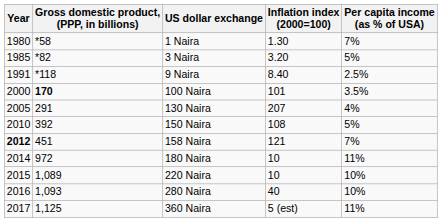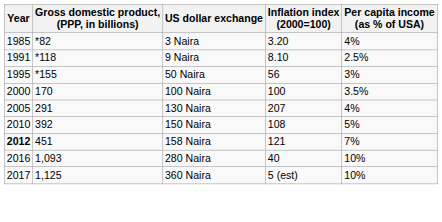 <table class="wikitable">
 <tr>
 <th>Year</th>
 <th>Gross domestic product,<br> (PPP, in billions)</th>
 <th>US dollar exchange</th>
 <th>Inflation index<br>(2000=100)</th>
 <th>Per capita income<br> (as % of USA)</th>
 </tr>
 <tr>
-<td>1980</td>
-<td>*58</td>
-<td>1 Naira</td>
-<td>1.30</td>
-<td>7%</td>
-</tr>
-<tr>
 <td>1985</td>
 <td>*82</td>
 <td>3 Naira</td>
 <td>3.20</td>
-<td>5%</td>
+<td>4%</td>
 </tr>
 <tr>
 <td>1991</td>
 <td>*118</td>
 <td>9 Naira</td>
-<td>8.40</td>
+<td>8.10</td>
 <td>2.5%</td>
 </tr>
 <tr>
+<td>1995</td>
+<td>*155</td>
+<td>50 Naira</td>
+<td>56</td>
+<td>3%</td>
+</tr>
+<tr>
 <td>2000</td>
-<td><strong>170</strong></td>
+<td>170</td>
 <td>100 Naira</td>
-<td>101</td>
+<td>100</td>
 <td>3.5%</td>
 </tr>
 <tr>
 <td>2005</td>
 <td>291</td>
 <td>130 Naira</td>
 <td>207</td>
 <td>4%</td>
 </tr>
 <tr>
 <td>2010</td>
 <td>392</td>
 <td>150 Naira</td>
 <td>108</td>
 <td>5%</td>
 </tr>
 <tr>
 <td><strong>2012</strong></td>
 <td>451</td>
 <td>158 Naira</td>
 <td>121</td>
 <td>7%</td>
 </tr>
 <tr>
-<td>2014</td>
-<td>972</td>
-<td>180 Naira</td>
-<td>10</td>
-<td>11%</td>
-</tr>
-<tr>
-<td>2015</td>
-<td>1,089</td>
-<td>220 Naira</td>
-<td>10</td>
-<td>10%</td>
-</tr>
-<tr>
 <td>2016</td>
 <td>1,093</td>
 <td>280 Naira</td>
 <td>40</td>
 <td>10%</td>
 </tr>
 <tr>
 <td>2017</td>
 <td>1,125</td>
 <td>360 Naira</td>
 <td>5 (est)</td>
-<td>11%</td>
+<td>10%</td>
 </tr>
 </table>
